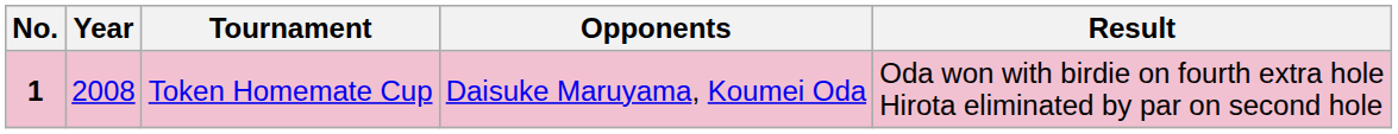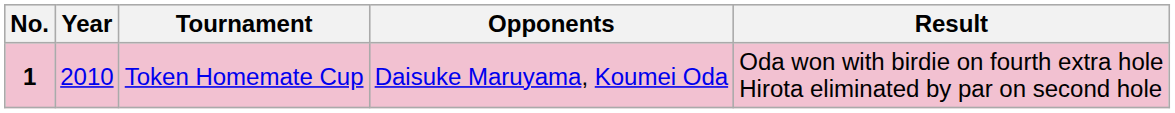 <table class="wikitable" style="font-size:95%;">
 <tr>
 <th>No.</th>
 <th>Year</th>
 <th>Tournament</th>
 <th>Opponents</th>
 <th>Result</th>
 </tr>
 <tr style="background:#F2C1D1;">
 <td align=center><strong>1</strong></td>
-<td><a href='#'>2008</a></td>
+<td><a href='#'>2010</a></td>
 <td><a href='#'>Token Homemate Cup</a></td>
 <td> <a href='#'>Daisuke Maruyama</a>,  <a href='#'>Koumei Oda</a></td>
 <td>Oda won with birdie on fourth extra hole<br>Hirota eliminated by par on second hole</td>
 </tr>
 </table>
